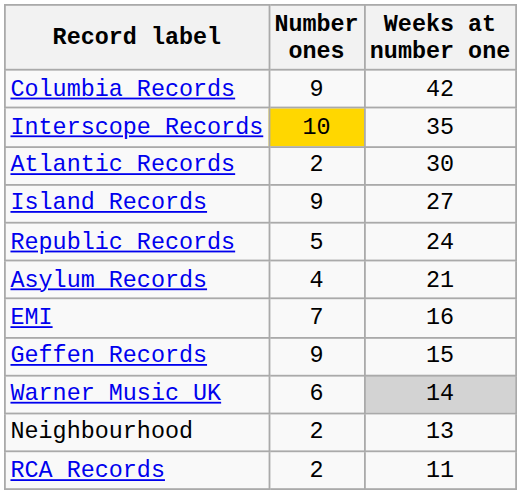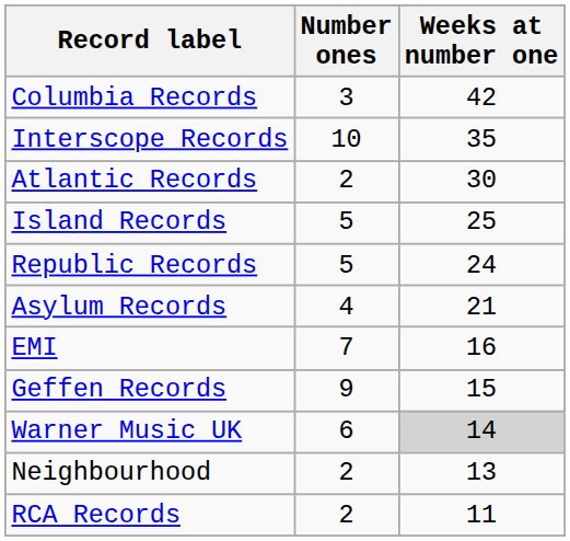 <table class="wikitable sortable" style="text-align:center;">
 <tr>
 <th scope=col>Record label</th>
 <th scope=col>Number<br>ones</th>
 <th scope=col>Weeks at<br>number one</th>
 </tr>
 <tr>
 <td align=left><a href='#'>Columbia Records</a></td>
-<td align=center>9</td>
+<td align=center>3</td>
 <td align=center>42</td>
 </tr>
 <tr>
 <td align=left><a href='#'>Interscope Records</a></td>
-<td align=center style="background: gold;">10</td>
+<td align=center>10</td>
 <td align=center>35</td>
 </tr>
 <tr>
 <td align=left><a href='#'>Atlantic Records</a></td>
 <td align=center>2</td>
 <td align=center>30</td>
 </tr>
 <tr>
 <td align=left><a href='#'>Island Records</a></td>
-<td align=center>9</td>
-<td align=center>27</td>
+<td align=center>5</td>
+<td align=center>25</td>
 </tr>
 <tr>
 <td align=left><a href='#'>Republic Records</a></td>
 <td align=center>5</td>
 <td align=center>24</td>
 </tr>
 <tr>
 <td align=left><a href='#'>Asylum Records</a></td>
 <td align=center>4</td>
 <td align=center>21</td>
 </tr>
 <tr>
 <td align=left><a href='#'>EMI</a></td>
 <td align=center>7</td>
 <td align=center>16</td>
 </tr>
 <tr>
 <td align=left><a href='#'>Geffen Records</a></td>
 <td align=center>9</td>
 <td align=center>15</td>
 </tr>
 <tr>
 <td align=left><a href='#'>Warner Music UK</a></td>
 <td align=center>6</td>
 <td align=center style="background: lightgrey;">14</td>
 </tr>
 <tr>
 <td align=left>Neighbourhood</td>
 <td align=center>2</td>
 <td align=center>13</td>
 </tr>
 <tr>
 <td align=left><a href='#'>RCA Records</a></td>
 <td align=center>2</td>
 <td align=center>11</td>
 </tr>
 </table>
